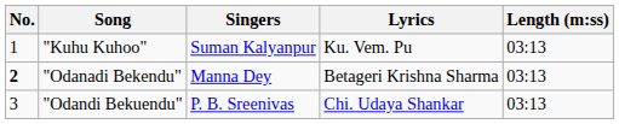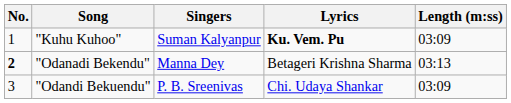 <table class="wikitable" style="font-size:95%;">
 <tr>
 <th>No.</th>
 <th>Song</th>
 <th>Singers</th>
 <th>Lyrics</th>
 <th>Length (m:ss)</th>
 </tr>
 <tr>
 <td>1</td>
 <td>"Kuhu Kuhoo"</td>
 <td><a href='#'>Suman Kalyanpur</a></td>
-<td>Ku. Vem. Pu</td>
-<td>03:13</td>
+<td><strong>Ku. Vem. Pu</strong></td>
+<td>03:09</td>
 </tr>
 <tr>
 <td><strong>2</strong></td>
 <td>"Odanadi Bekendu"</td>
 <td><a href='#'>Manna Dey</a></td>
 <td>Betageri Krishna Sharma</td>
 <td>03:13</td>
 </tr>
 <tr>
 <td>3</td>
 <td>"Odandi Bekuendu"</td>
 <td><a href='#'>P. B. Sreenivas</a></td>
 <td><a href='#'>Chi. Udaya Shankar</a></td>
-<td>03:13</td>
+<td>03:09</td>
 </tr>
 </table>
